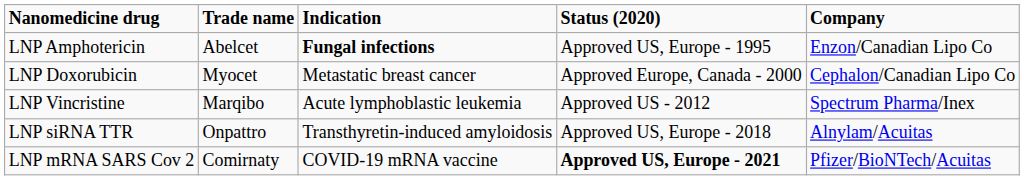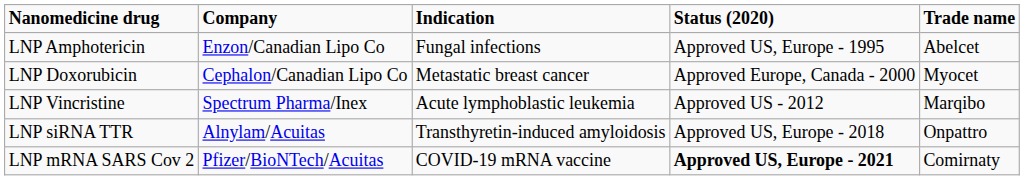 <table class="wikitable">
 <tr>
 <td><strong>Nanomedicine drug</strong></td>
-<td><strong>Trade name</strong></td>
+<td><strong>Company</strong></td>
 <td><strong>Indication</strong></td>
 <td><strong>Status (2020)</strong></td>
-<td><strong>Company</strong></td>
+<td><strong>Trade name</strong></td>
 </tr>
 <tr>
 <td>LNP Amphotericin</td>
+<td><a href='#'>Enzon</a>/Canadian Lipo Co</td>
+<td>Fungal infections</td>
+<td>Approved US, Europe - 1995</td>
 <td>Abelcet</td>
-<td><strong>Fungal infections</strong></td>
-<td>Approved US, Europe - 1995</td>
-<td><a href='#'>Enzon</a>/Canadian Lipo Co</td>
 </tr>
 <tr>
 <td>LNP Doxorubicin</td>
-<td>Myocet</td>
+<td><a href='#'>Cephalon</a>/Canadian Lipo Co</td>
 <td>Metastatic breast cancer</td>
 <td>Approved Europe, Canada - 2000</td>
-<td><a href='#'>Cephalon</a>/Canadian Lipo Co</td>
+<td>Myocet</td>
 </tr>
 <tr>
 <td>LNP Vincristine</td>
-<td>Marqibo</td>
+<td><a href='#'>Spectrum Pharma</a>/Inex</td>
 <td>Acute lymphoblastic leukemia</td>
 <td>Approved US - 2012</td>
-<td><a href='#'>Spectrum Pharma</a>/Inex</td>
+<td>Marqibo</td>
 </tr>
 <tr>
 <td>LNP siRNA TTR</td>
-<td>Onpattro</td>
+<td><a href='#'>Alnylam</a>/<a href='#'>Acuitas</a></td>
 <td>Transthyretin-induced amyloidosis</td>
 <td>Approved US, Europe - 2018</td>
-<td><a href='#'>Alnylam</a>/<a href='#'>Acuitas</a></td>
+<td>Onpattro</td>
 </tr>
 <tr>
 <td>LNP mRNA SARS Cov 2</td>
-<td>Comirnaty</td>
+<td><a href='#'>Pfizer</a>/<a href='#'>BioNTech</a>/<a href='#'>Acuitas</a></td>
 <td>COVID-19 mRNA vaccine</td>
 <td><strong>Approved US, Europe - 2021</strong></td>
-<td><a href='#'>Pfizer</a>/<a href='#'>BioNTech</a>/<a href='#'>Acuitas</a></td>
+<td>Comirnaty</td>
 </tr>
 </table>
